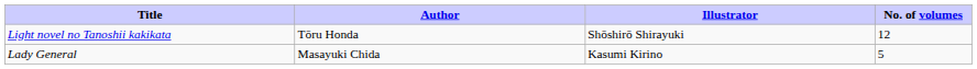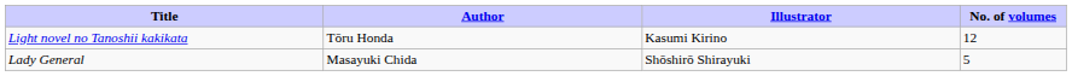 <table class="wikitable" style="width: 98%;">
 <tr>
 <th width=30% style="background:#ccf;">Title</th>
 <th width=30% style="background:#ccf;"><a href='#'>Author</a></th>
 <th width=30% style="background:#ccf;"><a href='#'>Illustrator</a></th>
 <th width=10% style="background:#ccf;">No. of <a href='#'>volumes</a></th>
 </tr>
 <tr>
 <td><em><a href='#'>Light novel no Tanoshii kakikata</a></em></td>
 <td>Tōru Honda</td>
-<td>Shōshirō Shirayuki</td>
+<td>Kasumi Kirino</td>
 <td>12</td>
 </tr>
 <tr>
 <td><em>Lady General</em></td>
 <td>Masayuki Chida</td>
-<td>Kasumi Kirino</td>
+<td>Shōshirō Shirayuki</td>
 <td>5</td>
 </tr>
 </table>
